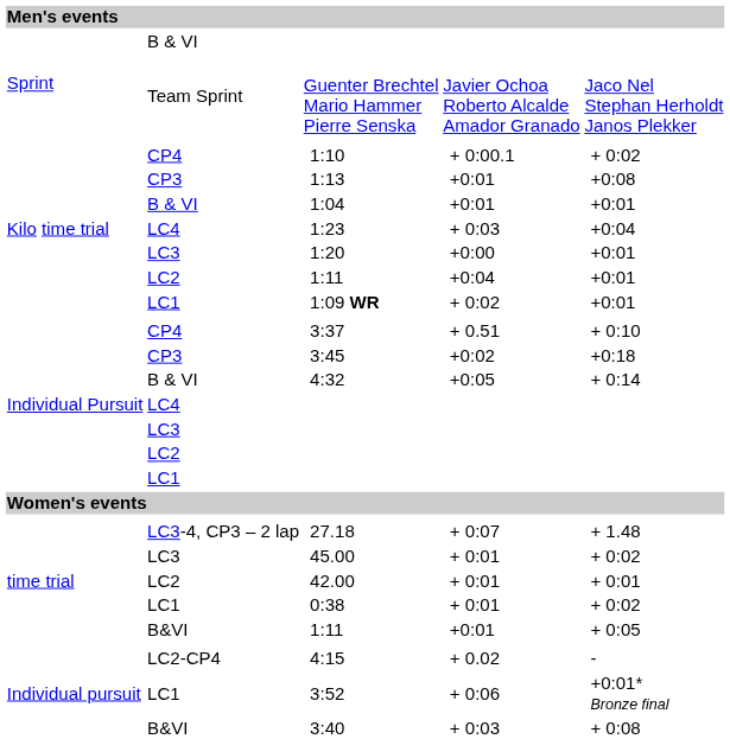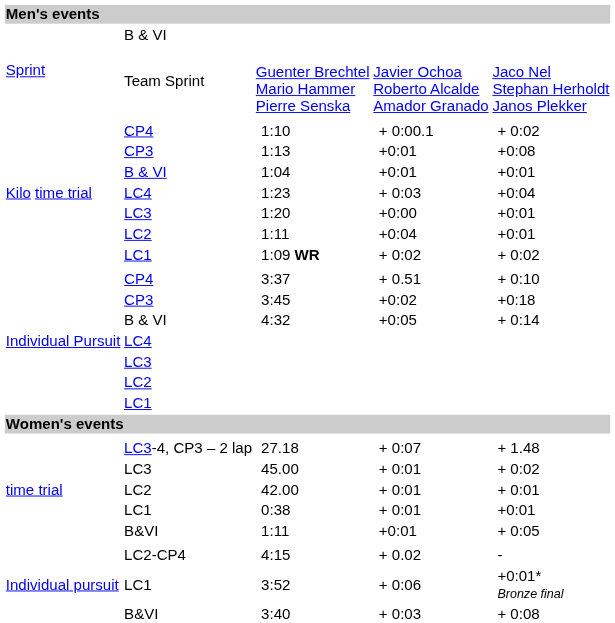 <table>
 <tr bgcolor="#cccccc">
 <td colspan=8><strong>Men's events</strong></td>
 </tr>
 <tr>
 <td rowspan=2><a href='#'>Sprint</a></td>
 <td>B & VI</td>
 <td colspan=2></td>
 <td colspan=2></td>
 <td colspan=2></td>
 </tr>
 <tr>
 <td>Team Sprint</td>
 <td colspan=2>  <br><a href='#'>Guenter Brechtel</a><br><a href='#'>Mario Hammer</a><br><a href='#'>Pierre Senska</a></td>
 <td colspan=2>  <br> <a href='#'>Javier Ochoa</a><br><a href='#'>Roberto Alcalde</a><br><a href='#'>Amador Granado</a></td>
 <td colspan=2>  <br><a href='#'>Jaco Nel</a><br><a href='#'>Stephan Herholdt</a><br><a href='#'>Janos Plekker</a></td>
 </tr>
 <tr>
 <td colspan=8></td>
 </tr>
 <tr>
 <td rowspan=7><a href='#'>Kilo</a> <a href='#'>time trial</a></td>
 <td><a href='#'>CP4</a></td>
 <td></td>
 <td>1:10</td>
 <td></td>
 <td>+ 0:00.1</td>
 <td></td>
 <td>+ 0:02</td>
 </tr>
 <tr>
 <td><a href='#'>CP3</a></td>
 <td></td>
 <td>1:13</td>
 <td></td>
 <td>+0:01</td>
 <td></td>
 <td>+0:08</td>
 </tr>
 <tr>
 <td><a href='#'>B & VI</a></td>
 <td></td>
 <td>1:04</td>
 <td></td>
 <td>+0:01</td>
 <td></td>
 <td>+0:01</td>
 </tr>
 <tr>
 <td><a href='#'>LC4</a></td>
 <td></td>
 <td>1:23</td>
 <td></td>
 <td>+ 0:03</td>
 <td></td>
 <td>+0:04</td>
 </tr>
 <tr>
 <td><a href='#'>LC3</a></td>
 <td></td>
 <td>1:20</td>
 <td></td>
 <td>+0:00</td>
 <td></td>
 <td>+0:01</td>
 </tr>
 <tr>
 <td><a href='#'>LC2</a></td>
 <td></td>
 <td>1:11</td>
 <td></td>
 <td>+0:04</td>
 <td></td>
 <td>+0:01</td>
 </tr>
 <tr>
 <td><a href='#'>LC1</a></td>
 <td></td>
 <td>1:09 <strong>WR</strong></td>
 <td></td>
 <td>+ 0:02</td>
 <td></td>
-<td>+0:01</td>
+<td>+ 0:02</td>
 </tr>
 <tr>
 <td colspan=8></td>
 </tr>
 <tr>
 <td rowspan=7><a href='#'>Individual Pursuit</a></td>
 <td><a href='#'>CP4</a></td>
 <td></td>
 <td>3:37</td>
 <td></td>
 <td>+ 0.51</td>
 <td></td>
 <td>+ 0:10</td>
 </tr>
 <tr>
 <td><a href='#'>CP3</a></td>
 <td></td>
 <td>3:45</td>
 <td></td>
 <td>+0:02</td>
 <td></td>
 <td>+0:18</td>
 </tr>
 <tr>
 <td>B & VI </td>
 <td></td>
 <td>4:32</td>
 <td></td>
 <td>+0:05</td>
 <td></td>
 <td>+ 0:14</td>
 </tr>
 <tr>
 <td><a href='#'>LC4</a></td>
 <td colspan=2></td>
 <td colspan=2></td>
 <td colspan=2></td>
 </tr>
 <tr>
 <td><a href='#'>LC3</a></td>
 <td colspan=2></td>
 <td colspan=2></td>
 <td colspan=2></td>
 </tr>
 <tr>
 <td><a href='#'>LC2</a></td>
 <td colspan=2></td>
 <td colspan=2></td>
 <td colspan=2></td>
 </tr>
 <tr>
 <td><a href='#'>LC1</a></td>
 <td colspan=2></td>
 <td colspan=2></td>
 <td colspan=2></td>
 </tr>
 <tr bgcolor="#cccccc">
 <td colspan=8><strong>Women's events</strong></td>
 </tr>
 <tr>
 <td colspan=8></td>
 </tr>
 <tr>
 <td rowspan=5><a href='#'>time trial</a></td>
 <td><a href='#'>LC3</a>-4, CP3 – 2 lap </td>
 <td></td>
 <td>27.18</td>
 <td></td>
 <td>+ 0:07</td>
 <td></td>
 <td>+ 1.48</td>
 </tr>
 <tr>
 <td>LC3 </td>
 <td></td>
 <td>45.00</td>
 <td></td>
 <td>+ 0:01</td>
 <td></td>
 <td>+ 0:02</td>
 </tr>
 <tr>
 <td>LC2 </td>
 <td></td>
 <td>42.00</td>
 <td></td>
 <td>+ 0:01</td>
 <td></td>
 <td>+ 0:01</td>
 </tr>
 <tr>
 <td>LC1 </td>
 <td></td>
 <td>0:38</td>
 <td></td>
 <td>+ 0:01</td>
 <td></td>
-<td>+ 0:02</td>
+<td>+0:01</td>
 </tr>
 <tr>
 <td>B&VI </td>
 <td></td>
 <td>1:11</td>
 <td></td>
 <td>+0:01</td>
 <td></td>
 <td>+ 0:05</td>
 </tr>
 <tr>
 <td colspan=8></td>
 </tr>
 <tr>
 <td rowspan=3><a href='#'>Individual pursuit</a></td>
 <td>LC2-CP4 </td>
 <td></td>
 <td>4:15</td>
 <td></td>
 <td>+ 0.02</td>
 <td></td>
 <td>-</td>
 </tr>
 <tr>
 <td>LC1 </td>
 <td></td>
 <td>3:52</td>
 <td></td>
 <td>+ 0:06</td>
 <td></td>
 <td>+0:01*<small><br><em>Bronze final</em></small></td>
 </tr>
 <tr>
 <td>B&VI </td>
 <td></td>
 <td>3:40</td>
 <td></td>
 <td>+ 0:03</td>
 <td></td>
 <td>+ 0:08</td>
 </tr>
 </table>
